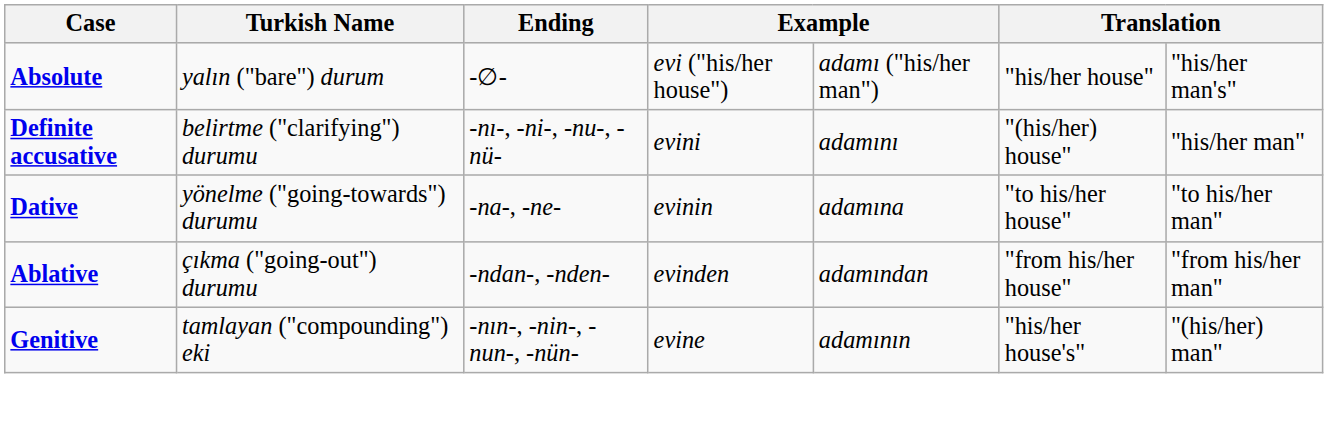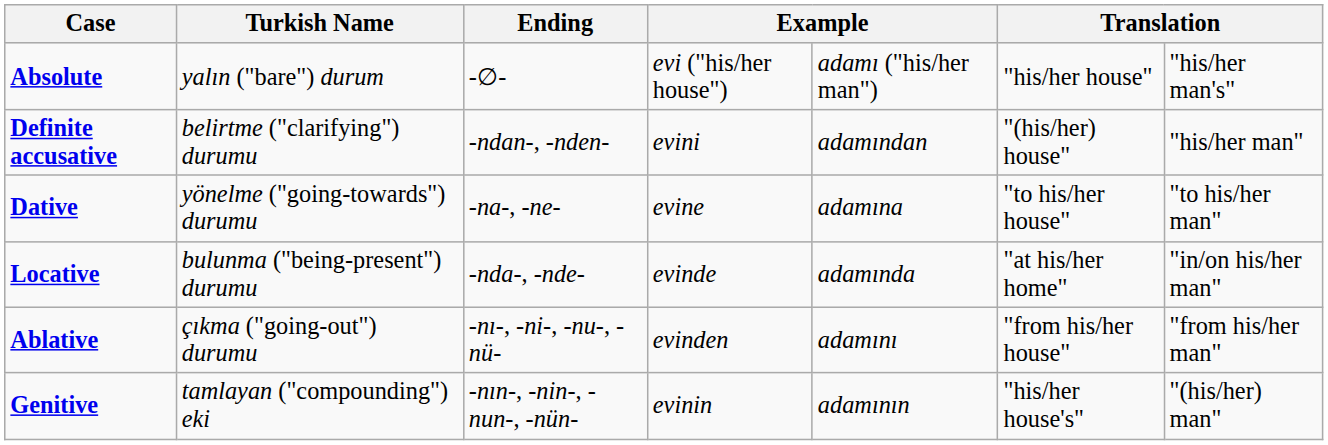 <table class=wikitable>
 <tr>
 <th>Case</th>
 <th>Turkish Name</th>
 <th>Ending</th>
 <th colspan="2">Example</th>
 <th colspan="2">Translation</th>
 </tr>
 <tr>
 <td><strong><a href='#'>Absolute</a></strong></td>
 <td><em>yalın</em> ("bare") <em>durum</em></td>
 <td>-∅-</td>
 <td><em>evi</em> ("his/her house")</td>
 <td><em>adamı</em> ("his/her man")</td>
 <td>"his/her house"</td>
 <td>"his/her man's"</td>
 </tr>
 <tr>
 <td><strong><a href='#'>Definite</a> <a href='#'>accusative</a></strong></td>
 <td><em>belirtme</em> ("clarifying") <em>durumu</em></td>
-<td><em>-nı</em>-, <em>-ni-</em>, <em>-nu-</em>, <em>-nü-</em></td>
+<td><em>-ndan-</em>, <em>-nden-</em></td>
 <td><em>evini</em></td>
-<td><em>adamını</em></td>
+<td><em>adamından</em></td>
 <td>"(his/her) house"</td>
 <td>"his/her man"</td>
 </tr>
 <tr>
 <td><strong><a href='#'>Dative</a></strong></td>
 <td><em>yönelme</em> ("going-towards") <em>durumu</em></td>
 <td><em>-na-</em>, <em>-ne-</em></td>
-<td><em>evinin</em></td>
+<td><em>evine</em></td>
 <td><em>adamına</em></td>
 <td>"to his/her house"</td>
 <td>"to his/her man"</td>
 </tr>
 <tr>
+<td><strong><a href='#'>Locative</a></strong></td>
+<td><em>bulunma</em> ("being-present") <em>durumu</em></td>
+<td><em>-nda-</em>, <em>-nde-</em></td>
+<td><em>evinde</em></td>
+<td><em>adamında</em></td>
+<td>"at his/her home"</td>
+<td>"in/on his/her man"</td>
+</tr>
+<tr>
 <td><strong><a href='#'>Ablative</a></strong></td>
 <td><em>çıkma</em> ("going-out") <em>durumu</em></td>
-<td><em>-ndan-</em>, <em>-nden-</em></td>
+<td><em>-nı</em>-, <em>-ni-</em>, <em>-nu-</em>, <em>-nü-</em></td>
 <td><em>evinden</em></td>
-<td><em>adamından</em></td>
+<td><em>adamını</em></td>
 <td>"from his/her house"</td>
 <td>"from his/her man"</td>
 </tr>
 <tr>
 <td><strong><a href='#'>Genitive</a></strong></td>
 <td><em>tamlayan</em> ("compounding") <em>eki</em></td>
 <td><em>-nın-</em>, <em>-nin-</em>, <em>-nun-</em>, <em>-nün-</em></td>
-<td><em>evine</em></td>
+<td><em>evinin</em></td>
 <td><em>adamının</em></td>
 <td>"his/her house's"</td>
 <td>"(his/her) man"</td>
 </tr>
 </table>
